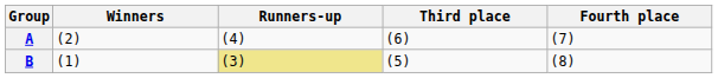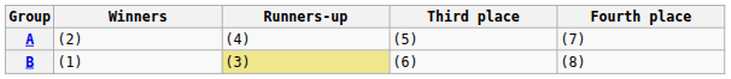 <table class=wikitable>
 <tr>
 <th>Group</th>
 <th width=150>Winners</th>
 <th width=150>Runners-up</th>
 <th width=150>Third place</th>
 <th width=150>Fourth place</th>
 </tr>
 <tr>
 <th><a href='#'>A</a></th>
 <td> (2)</td>
 <td> (4)</td>
-<td> (6)</td>
+<td> (5)</td>
 <td> (7)</td>
 </tr>
 <tr>
 <th><a href='#'>B</a></th>
 <td> (1)</td>
 <td style="background: khaki;"> (3)</td>
-<td> (5)</td>
+<td> (6)</td>
 <td> (8)</td>
 </tr>
 </table>
